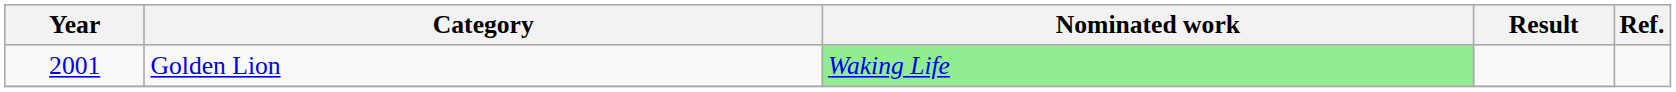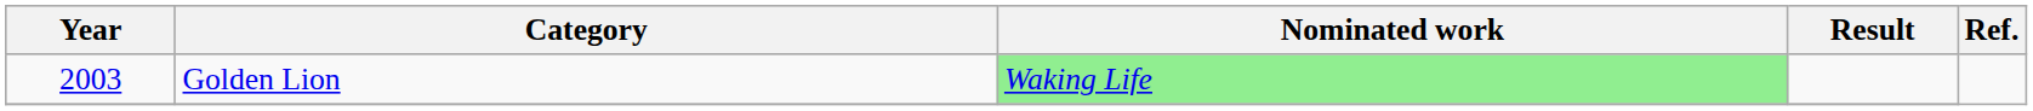 <table class=wikitable>
 <tr>
 <th scope="col" style="width:5em;">Year</th>
 <th scope="col" style="width:26em;">Category</th>
 <th scope="col" style="width:25em;">Nominated work</th>
 <th scope="col" style="width:5em;">Result</th>
 <th>Ref.</th>
 </tr>
 <tr>
-<td style="text-align:center;"><a href='#'>2001</a></td>
+<td style="text-align:center;"><a href='#'>2003</a></td>
 <td><a href='#'>Golden Lion</a></td>
 <td style="background: lightgreen;"><em><a href='#'>Waking Life</a></em></td>
 <td></td>
 </tr>
 <tr>
 </tr>
 </table>
